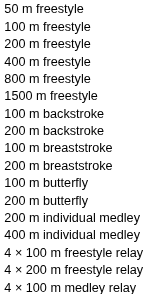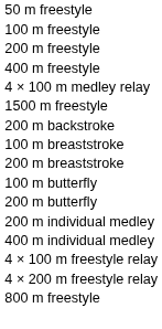 <table>
 <tr>
 <td>50 m freestyle</td>
 <td></td>
 <td></td>
 <td></td>
 </tr>
 <tr>
 <td>100 m freestyle</td>
 <td></td>
 <td></td>
 <td></td>
 </tr>
 <tr>
 <td>200 m freestyle</td>
 <td></td>
 <td></td>
 <td></td>
 </tr>
 <tr>
 <td>400 m freestyle</td>
 <td></td>
 <td></td>
 <td></td>
 </tr>
 <tr>
-<td>800 m freestyle</td>
+<td>4 × 100 m medley relay</td>
 <td></td>
 <td></td>
 <td></td>
 </tr>
 <tr>
 <td>1500 m freestyle</td>
-<td></td>
-<td></td>
-<td></td>
-</tr>
-<tr>
-<td>100 m backstroke</td>
 <td></td>
 <td></td>
 <td></td>
 </tr>
 <tr>
 <td>200 m backstroke</td>
 <td></td>
 <td></td>
 <td></td>
 </tr>
 <tr>
 <td>100 m breaststroke</td>
 <td></td>
 <td></td>
 <td></td>
 </tr>
 <tr>
 <td>200 m breaststroke</td>
 <td></td>
 <td></td>
 <td></td>
 </tr>
 <tr>
 <td>100 m butterfly</td>
 <td></td>
 <td></td>
 <td></td>
 </tr>
 <tr>
 <td rowspan=2>200 m butterfly</td>
 <td rowspan=2></td>
 <td></td>
 <td rowspan=2></td>
 </tr>
 <tr>
 <td></td>
 </tr>
 <tr>
 <td>200 m individual medley</td>
 <td></td>
 <td></td>
 <td></td>
 </tr>
 <tr>
 <td>400 m individual medley</td>
 <td></td>
 <td></td>
 <td></td>
 </tr>
 <tr>
 <td>4 × 100 m freestyle relay</td>
 <td></td>
 <td></td>
 <td></td>
 </tr>
 <tr>
 <td>4 × 200 m freestyle relay</td>
 <td></td>
 <td></td>
 <td></td>
 </tr>
 <tr>
-<td>4 × 100 m medley relay</td>
+<td>800 m freestyle</td>
 <td></td>
 <td></td>
 <td></td>
 </tr>
 </table>
